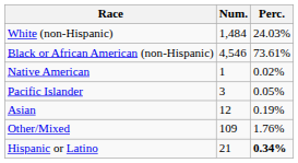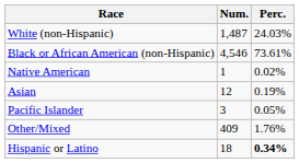 <table class="wikitable">
 <tr>
 <th>Race</th>
 <th>Num.</th>
 <th>Perc.</th>
 </tr>
 <tr>
 <td><a href='#'>White</a> (non-Hispanic)</td>
-<td>1,484</td>
+<td>1,487</td>
 <td>24.03%</td>
 </tr>
 <tr>
 <td><a href='#'>Black or African American</a> (non-Hispanic)</td>
 <td>4,546</td>
 <td>73.61%</td>
 </tr>
 <tr>
 <td><a href='#'>Native American</a></td>
 <td>1</td>
 <td>0.02%</td>
 </tr>
 <tr>
+<td><a href='#'>Asian</a></td>
+<td>12</td>
+<td>0.19%</td>
+</tr>
+<tr>
 <td><a href='#'>Pacific Islander</a></td>
 <td>3</td>
 <td>0.05%</td>
 </tr>
 <tr>
-<td><a href='#'>Asian</a></td>
-<td>12</td>
-<td>0.19%</td>
-</tr>
-<tr>
 <td><a href='#'>Other/Mixed</a></td>
-<td>109</td>
+<td>409</td>
 <td>1.76%</td>
 </tr>
 <tr>
 <td><a href='#'>Hispanic</a> or <a href='#'>Latino</a></td>
-<td>21</td>
+<td>18</td>
 <td><strong>0.34%</strong></td>
 </tr>
 </table>
